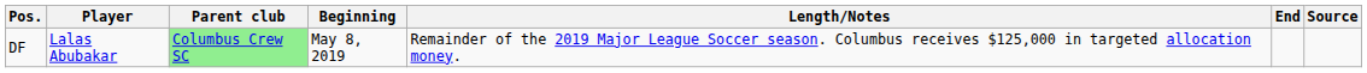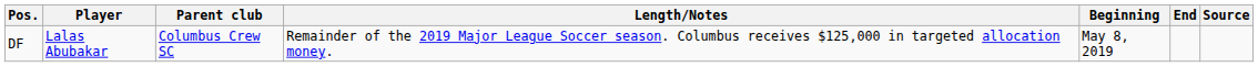 <table class="wikitable sortable" style="text-align: left">
 <tr>
 <th><strong>Pos.</strong></th>
 <th><strong>Player</strong></th>
 <th><strong>Parent club</strong></th>
+<th><strong>Length/Notes</strong></th>
 <th><strong>Beginning</strong></th>
-<th><strong>Length/Notes</strong></th>
 <th><strong>End</strong></th>
 <th><strong>Source</strong></th>
 </tr>
 <tr>
 <td>DF</td>
 <td> <a href='#'>Lalas Abubakar</a></td>
-<td style="background: lightgreen;"> <a href='#'>Columbus Crew SC</a></td>
+<td> <a href='#'>Columbus Crew SC</a></td>
+<td>Remainder of the <a href='#'>2019 Major League Soccer season</a>. Columbus receives $125,000 in targeted <a href='#'>allocation money</a>.</td>
 <td>May 8, 2019</td>
-<td>Remainder of the <a href='#'>2019 Major League Soccer season</a>. Columbus receives $125,000 in targeted <a href='#'>allocation money</a>.</td>
 <td></td>
 <td align=center></td>
 </tr>
 </table>
